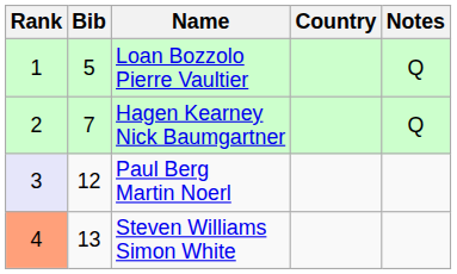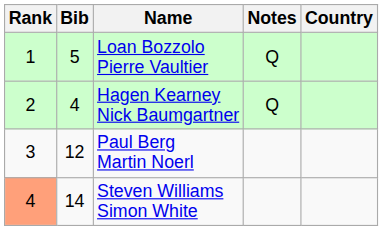 <table class="wikitable" style="text-align:center;">
 <tr>
 <th>Rank</th>
 <th>Bib</th>
 <th>Name</th>
+<th>Notes</th>
 <th>Country</th>
-<th>Notes</th>
 </tr>
 <tr bgcolor="#ccffcc">
 <td>1</td>
 <td>5</td>
 <td align=left><a href='#'>Loan Bozzolo</a><br><a href='#'>Pierre Vaultier</a></td>
+<td>Q</td>
 <td align=left></td>
-<td>Q</td>
 </tr>
 <tr bgcolor="#ccffcc">
 <td>2</td>
-<td>7</td>
+<td>4</td>
 <td align=left><a href='#'>Hagen Kearney</a><br><a href='#'>Nick Baumgartner</a></td>
+<td>Q</td>
 <td align=left></td>
-<td>Q</td>
 </tr>
 <tr>
-<td style="background: lavender;">3</td>
+<td>3</td>
 <td>12</td>
 <td align=left><a href='#'>Paul Berg</a><br><a href='#'>Martin Noerl</a></td>
+<td></td>
 <td align=left></td>
-<td></td>
 </tr>
 <tr>
 <td style="background: lightsalmon;">4</td>
-<td>13</td>
+<td>14</td>
 <td align=left><a href='#'>Steven Williams</a><br><a href='#'>Simon White</a></td>
+<td></td>
 <td align=left></td>
-<td></td>
 </tr>
 </table>
